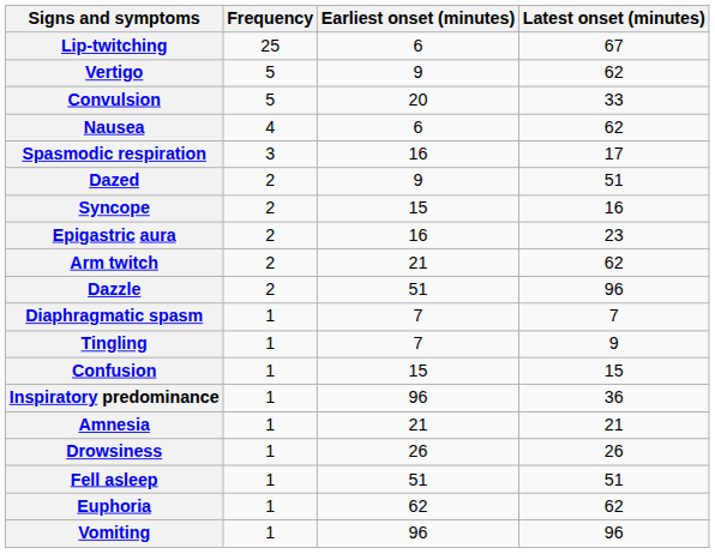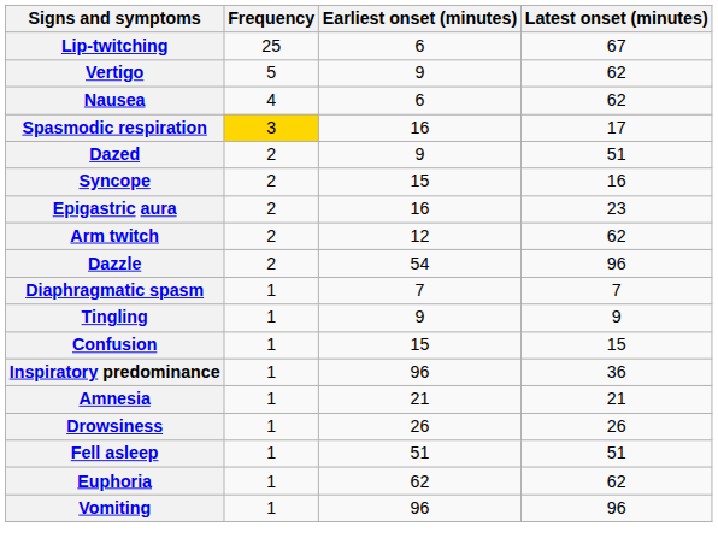 <table class="wikitable sortable plainrowheaders" style="text-align:center;">
 <tr>
 <th scope="col">Signs and symptoms</th>
 <th scope="col">Frequency</th>
 <th scope="col">Earliest onset (minutes)</th>
 <th scope="col">Latest onset (minutes)</th>
 </tr>
 <tr>
 <th scope="row"><a href='#'>Lip-twitching</a></th>
 <td>25</td>
 <td>6</td>
 <td>67</td>
 </tr>
 <tr>
 <th scope="row"><a href='#'>Vertigo</a></th>
 <td>5</td>
 <td>9</td>
 <td>62</td>
 </tr>
 <tr>
-<th scope="row"><a href='#'>Convulsion</a></th>
-<td>5</td>
-<td>20</td>
-<td>33</td>
-</tr>
-<tr>
 <th scope="row"><a href='#'>Nausea</a></th>
 <td>4</td>
 <td>6</td>
 <td>62</td>
 </tr>
 <tr>
 <th scope="row"><a href='#'>Spasmodic respiration</a></th>
-<td>3</td>
+<td style="background: gold;">3</td>
 <td>16</td>
 <td>17</td>
 </tr>
 <tr>
 <th scope="row"><a href='#'>Dazed</a></th>
 <td>2</td>
 <td>9</td>
 <td>51</td>
 </tr>
 <tr>
 <th scope="row"><a href='#'>Syncope</a></th>
 <td>2</td>
 <td>15</td>
 <td>16</td>
 </tr>
 <tr>
 <th scope="row"><a href='#'>Epigastric</a> <a href='#'>aura</a></th>
 <td>2</td>
 <td>16</td>
 <td>23</td>
 </tr>
 <tr>
 <th scope="row"><a href='#'>Arm twitch</a></th>
 <td>2</td>
-<td>21</td>
+<td>12</td>
 <td>62</td>
 </tr>
 <tr>
 <th scope="row"><a href='#'>Dazzle</a></th>
 <td>2</td>
-<td>51</td>
+<td>54</td>
 <td>96</td>
 </tr>
 <tr>
 <th scope="row"><a href='#'>Diaphragmatic spasm</a></th>
 <td>1</td>
 <td>7</td>
 <td>7</td>
 </tr>
 <tr>
 <th scope="row"><a href='#'>Tingling</a></th>
 <td>1</td>
-<td>7</td>
+<td>9</td>
 <td>9</td>
 </tr>
 <tr>
 <th scope="row"><a href='#'>Confusion</a></th>
 <td>1</td>
 <td>15</td>
 <td>15</td>
 </tr>
 <tr>
 <th scope="row"><a href='#'>Inspiratory</a> predominance</th>
 <td>1</td>
 <td>96</td>
 <td>36</td>
 </tr>
 <tr>
 <th scope="row"><a href='#'>Amnesia</a></th>
 <td>1</td>
 <td>21</td>
 <td>21</td>
 </tr>
 <tr>
 <th scope="row"><a href='#'>Drowsiness</a></th>
 <td>1</td>
 <td>26</td>
 <td>26</td>
 </tr>
 <tr>
 <th scope="row"><a href='#'>Fell asleep</a></th>
 <td>1</td>
 <td>51</td>
 <td>51</td>
 </tr>
 <tr>
 <th scope="row"><a href='#'>Euphoria</a></th>
 <td>1</td>
 <td>62</td>
 <td>62</td>
 </tr>
 <tr>
 <th scope="row"><a href='#'>Vomiting</a></th>
 <td>1</td>
 <td>96</td>
 <td>96</td>
 </tr>
 </table>
